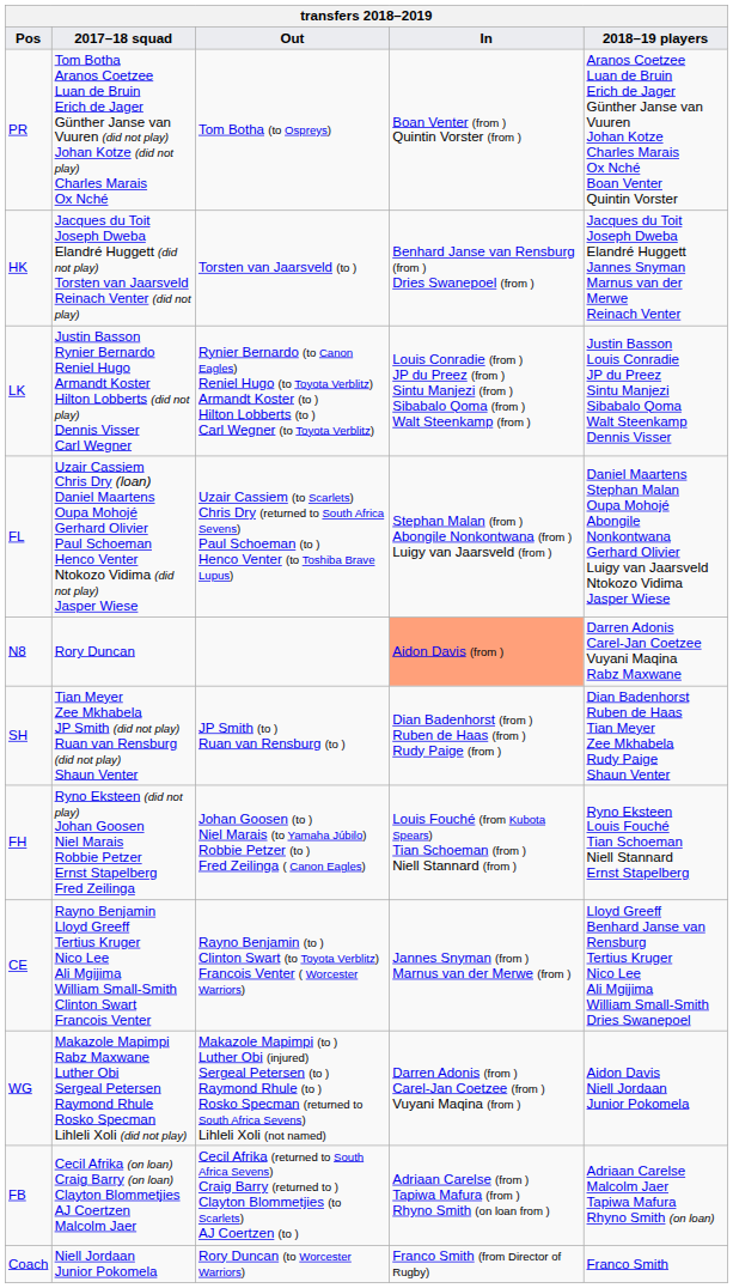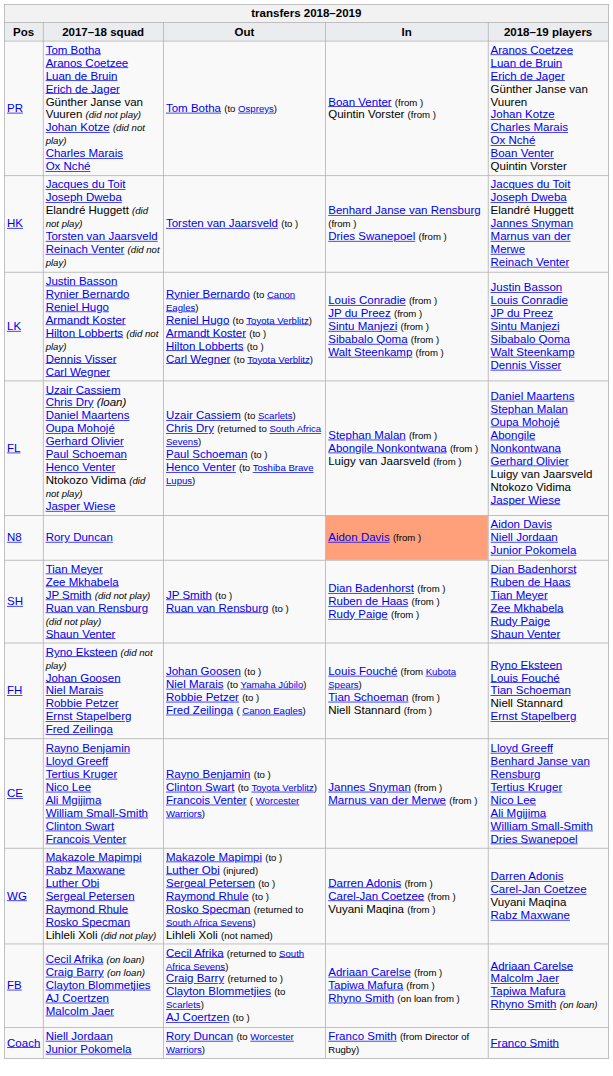 <table class="wikitable" style="text-align: left; width:95%">
 <tr>
 <th colspan="100%"> transfers 2018–2019</th>
 </tr>
 <tr>
 <th style="background:#ebecf0; width:6%;">Pos</th>
 <th style="background:#ebecf0; width:20%;">2017–18 squad</th>
 <th style="background:#ebecf0; width:27%;">Out</th>
 <th style="background:#ebecf0; width:27%;">In</th>
 <th style="background:#ebecf0; width:20%;">2018–19 players</th>
 </tr>
 <tr>
 <td><a href='#'>PR</a></td>
 <td> <a href='#'>Tom Botha</a> <br> <a href='#'>Aranos Coetzee</a> <br> <a href='#'>Luan de Bruin</a> <br> <a href='#'>Erich de Jager</a> <br> Günther Janse van Vuuren <small><em>(did not play)</em></small> <br> <a href='#'>Johan Kotze</a> <small><em>(did not play)</em></small> <br> <a href='#'>Charles Marais</a> <br> <a href='#'>Ox Nché</a></td>
 <td>  <a href='#'>Tom Botha</a> <small>(to  <a href='#'>Ospreys</a>)</small></td>
 <td>  <a href='#'>Boan Venter</a> <small>(from )</small> <br>  Quintin Vorster <small>(from )</small></td>
 <td> <a href='#'>Aranos Coetzee</a> <br> <a href='#'>Luan de Bruin</a> <br> <a href='#'>Erich de Jager</a> <br> Günther Janse van Vuuren <br> <a href='#'>Johan Kotze</a> <br> <a href='#'>Charles Marais</a> <br> <a href='#'>Ox Nché</a> <br> <a href='#'>Boan Venter</a> <br> Quintin Vorster</td>
 </tr>
 <tr>
 <td><a href='#'>HK</a></td>
 <td> <a href='#'>Jacques du Toit</a> <br> <a href='#'>Joseph Dweba</a> <br> Elandré Huggett <small><em>(did not play)</em></small> <br> <a href='#'>Torsten van Jaarsveld</a> <br> <a href='#'>Reinach Venter</a> <small><em>(did not play)</em></small></td>
 <td>  <a href='#'>Torsten van Jaarsveld</a> <small>(to )</small></td>
 <td>  <a href='#'>Benhard Janse van Rensburg</a> <small>(from )</small> <br>  <a href='#'>Dries Swanepoel</a> <small>(from )</small></td>
 <td> <a href='#'>Jacques du Toit</a> <br> <a href='#'>Joseph Dweba</a> <br> Elandré Huggett <br> <a href='#'>Jannes Snyman</a> <br> <a href='#'>Marnus van der Merwe</a> <br> <a href='#'>Reinach Venter</a></td>
 </tr>
 <tr>
 <td><a href='#'>LK</a></td>
 <td> <a href='#'>Justin Basson</a> <br> <a href='#'>Rynier Bernardo</a> <br> <a href='#'>Reniel Hugo</a> <br> <a href='#'>Armandt Koster</a> <br> <a href='#'>Hilton Lobberts</a> <small><em>(did not play)</em></small> <br> <a href='#'>Dennis Visser</a> <br> <a href='#'>Carl Wegner</a></td>
 <td>  <a href='#'>Rynier Bernardo</a> <small>(to  <a href='#'>Canon Eagles</a>)</small> <br>  <a href='#'>Reniel Hugo</a> <small>(to  <a href='#'>Toyota Verblitz</a>)</small> <br>  <a href='#'>Armandt Koster</a> <small>(to )</small> <br>  <a href='#'>Hilton Lobberts</a> <small>(to )</small> <br>  <a href='#'>Carl Wegner</a> <small>(to  <a href='#'>Toyota Verblitz</a>)</small></td>
 <td>  <a href='#'>Louis Conradie</a> <small>(from )</small> <br>  <a href='#'>JP du Preez</a> <small>(from )</small> <br>  <a href='#'>Sintu Manjezi</a> <small>(from )</small> <br>  <a href='#'>Sibabalo Qoma</a> <small>(from )</small> <br>  <a href='#'>Walt Steenkamp</a> <small>(from )</small></td>
 <td> <a href='#'>Justin Basson</a> <br> <a href='#'>Louis Conradie</a> <br> <a href='#'>JP du Preez</a> <br> <a href='#'>Sintu Manjezi</a> <br> <a href='#'>Sibabalo Qoma</a> <br> <a href='#'>Walt Steenkamp</a> <br> <a href='#'>Dennis Visser</a></td>
 </tr>
 <tr>
 <td><a href='#'>FL</a></td>
 <td> <a href='#'>Uzair Cassiem</a> <br> <a href='#'>Chris Dry</a> <em>(loan)</em> <br> <a href='#'>Daniel Maartens</a> <br> <a href='#'>Oupa Mohojé</a> <br> <a href='#'>Gerhard Olivier</a> <br> <a href='#'>Paul Schoeman</a> <br> <a href='#'>Henco Venter</a> <br> Ntokozo Vidima <small><em>(did not play)</em></small> <br> <a href='#'>Jasper Wiese</a></td>
 <td>  <a href='#'>Uzair Cassiem</a> <small>(to  <a href='#'>Scarlets</a>)</small> <br>  <a href='#'>Chris Dry</a> <small>(returned to <a href='#'>South Africa Sevens</a>)</small> <br>  <a href='#'>Paul Schoeman</a> <small>(to )</small> <br>  <a href='#'>Henco Venter</a> <small>(to  <a href='#'>Toshiba Brave Lupus</a>)</small></td>
 <td>  <a href='#'>Stephan Malan</a> <small>(from )</small> <br>  <a href='#'>Abongile Nonkontwana</a> <small>(from )</small> <br>  Luigy van Jaarsveld <small>(from )</small></td>
 <td> <a href='#'>Daniel Maartens</a> <br> <a href='#'>Stephan Malan</a> <br> <a href='#'>Oupa Mohojé</a> <br> <a href='#'>Abongile Nonkontwana</a> <br> <a href='#'>Gerhard Olivier</a> <br> Luigy van Jaarsveld <br> Ntokozo Vidima <br> <a href='#'>Jasper Wiese</a></td>
 </tr>
 <tr>
 <td><a href='#'>N8</a></td>
 <td> <a href='#'>Rory Duncan</a></td>
 <td></td>
 <td style="background: lightsalmon;">  <a href='#'>Aidon Davis</a> <small>(from )</small></td>
-<td> <a href='#'>Darren Adonis</a> <br> <a href='#'>Carel-Jan Coetzee</a> <br> Vuyani Maqina <br> <a href='#'>Rabz Maxwane</a></td>
+<td> <a href='#'>Aidon Davis</a> <br> <a href='#'>Niell Jordaan</a> <br> <a href='#'>Junior Pokomela</a></td>
 </tr>
 <tr>
 <td><a href='#'>SH</a></td>
 <td> <a href='#'>Tian Meyer</a> <br> <a href='#'>Zee Mkhabela</a> <br> <a href='#'>JP Smith</a> <small><em>(did not play)</em></small> <br> <a href='#'>Ruan van Rensburg</a> <small><em>(did not play)</em></small> <br> <a href='#'>Shaun Venter</a></td>
 <td>  <a href='#'>JP Smith</a> <small>(to )</small> <br>  <a href='#'>Ruan van Rensburg</a> <small>(to )</small></td>
 <td>  <a href='#'>Dian Badenhorst</a> <small>(from )</small> <br>  <a href='#'>Ruben de Haas</a> <small>(from )</small> <br>  <a href='#'>Rudy Paige</a> <small>(from )</small></td>
 <td> <a href='#'>Dian Badenhorst</a> <br> <a href='#'>Ruben de Haas</a> <br> <a href='#'>Tian Meyer</a> <br> <a href='#'>Zee Mkhabela</a> <br> <a href='#'>Rudy Paige</a> <br> <a href='#'>Shaun Venter</a></td>
 </tr>
 <tr>
 <td><a href='#'>FH</a></td>
 <td> <a href='#'>Ryno Eksteen</a> <small><em>(did not play)</em></small> <br> <a href='#'>Johan Goosen</a> <br> <a href='#'>Niel Marais</a> <br> <a href='#'>Robbie Petzer</a> <br> <a href='#'>Ernst Stapelberg</a> <br> <a href='#'>Fred Zeilinga</a></td>
 <td>  <a href='#'>Johan Goosen</a> <small>(to )</small> <br>  <a href='#'>Niel Marais</a> <small>(to  <a href='#'>Yamaha Júbilo</a>)</small> <br>  <a href='#'>Robbie Petzer</a> <small>(to )</small> <br>  <a href='#'>Fred Zeilinga</a> <small>( <a href='#'>Canon Eagles</a>)</small></td>
 <td>  <a href='#'>Louis Fouché</a> <small>(from  <a href='#'>Kubota Spears</a>)</small> <br>  <a href='#'>Tian Schoeman</a> <small>(from )</small> <br>  Niell Stannard <small>(from )</small></td>
 <td> <a href='#'>Ryno Eksteen</a> <br> <a href='#'>Louis Fouché</a> <br> <a href='#'>Tian Schoeman</a> <br> Niell Stannard <br> <a href='#'>Ernst Stapelberg</a></td>
 </tr>
 <tr>
 <td><a href='#'>CE</a></td>
 <td> <a href='#'>Rayno Benjamin</a> <br> <a href='#'>Lloyd Greeff</a> <br> <a href='#'>Tertius Kruger</a> <br> <a href='#'>Nico Lee</a> <br> <a href='#'>Ali Mgijima</a> <br> <a href='#'>William Small-Smith</a> <br> <a href='#'>Clinton Swart</a> <br> <a href='#'>Francois Venter</a></td>
 <td>  <a href='#'>Rayno Benjamin</a> <small>(to )</small> <br>  <a href='#'>Clinton Swart</a> <small>(to  <a href='#'>Toyota Verblitz</a>)</small> <br>  <a href='#'>Francois Venter</a> <small>( <a href='#'>Worcester Warriors</a>)</small></td>
 <td>  <a href='#'>Jannes Snyman</a> <small>(from )</small> <br>  <a href='#'>Marnus van der Merwe</a> <small>(from )</small></td>
 <td> <a href='#'>Lloyd Greeff</a> <br> <a href='#'>Benhard Janse van Rensburg</a> <br> <a href='#'>Tertius Kruger</a> <br> <a href='#'>Nico Lee</a> <br> <a href='#'>Ali Mgijima</a> <br> <a href='#'>William Small-Smith</a> <br> <a href='#'>Dries Swanepoel</a></td>
 </tr>
 <tr>
 <td><a href='#'>WG</a></td>
 <td> <a href='#'>Makazole Mapimpi</a> <br> <a href='#'>Rabz Maxwane</a> <br> <a href='#'>Luther Obi</a> <br> <a href='#'>Sergeal Petersen</a> <br> <a href='#'>Raymond Rhule</a> <br> <a href='#'>Rosko Specman</a> <br> Lihleli Xoli <small><em>(did not play)</em></small></td>
 <td>  <a href='#'>Makazole Mapimpi</a> <small>(to )</small> <br>  <a href='#'>Luther Obi</a> <small>(injured)</small> <br>  <a href='#'>Sergeal Petersen</a> <small>(to )</small> <br>  <a href='#'>Raymond Rhule</a> <small>(to )</small> <br>  <a href='#'>Rosko Specman</a> <small>(returned to <a href='#'>South Africa Sevens</a>)</small> <br>  Lihleli Xoli <small>(not named)</small></td>
 <td>  <a href='#'>Darren Adonis</a> <small>(from )</small> <br>  <a href='#'>Carel-Jan Coetzee</a> <small>(from )</small> <br>  Vuyani Maqina <small>(from )</small></td>
-<td> <a href='#'>Aidon Davis</a> <br> <a href='#'>Niell Jordaan</a> <br> <a href='#'>Junior Pokomela</a></td>
+<td> <a href='#'>Darren Adonis</a> <br> <a href='#'>Carel-Jan Coetzee</a> <br> Vuyani Maqina <br> <a href='#'>Rabz Maxwane</a></td>
 </tr>
 <tr>
 <td><a href='#'>FB</a></td>
 <td> <a href='#'>Cecil Afrika</a> <small><em>(on loan)</em></small> <br> <a href='#'>Craig Barry</a> <small><em>(on loan)</em></small> <br> <a href='#'>Clayton Blommetjies</a> <br> <a href='#'>AJ Coertzen</a> <br> <a href='#'>Malcolm Jaer</a></td>
 <td>  <a href='#'>Cecil Afrika</a> <small>(returned to <a href='#'>South Africa Sevens</a>)</small> <br>  <a href='#'>Craig Barry</a> <small>(returned to )</small> <br>  <a href='#'>Clayton Blommetjies</a> <small>(to  <a href='#'>Scarlets</a>)</small> <br>  <a href='#'>AJ Coertzen</a> <small>(to )</small></td>
 <td>  <a href='#'>Adriaan Carelse</a> <small>(from )</small> <br>  <a href='#'>Tapiwa Mafura</a> <small>(from )</small> <br>  <a href='#'>Rhyno Smith</a> <small>(on loan from )</small></td>
 <td> <a href='#'>Adriaan Carelse</a> <br> <a href='#'>Malcolm Jaer</a> <br> <a href='#'>Tapiwa Mafura</a> <br> <a href='#'>Rhyno Smith</a> <small><em>(on loan)</em></small></td>
 </tr>
 <tr>
 <td><a href='#'>Coach</a></td>
 <td> <a href='#'>Niell Jordaan</a> <br> <a href='#'>Junior Pokomela</a></td>
 <td>  <a href='#'>Rory Duncan</a> <small>(to  <a href='#'>Worcester Warriors</a>)</small></td>
 <td>  <a href='#'>Franco Smith</a> <small>(from Director of Rugby)</small></td>
 <td> <a href='#'>Franco Smith</a></td>
 </tr>
 </table>
